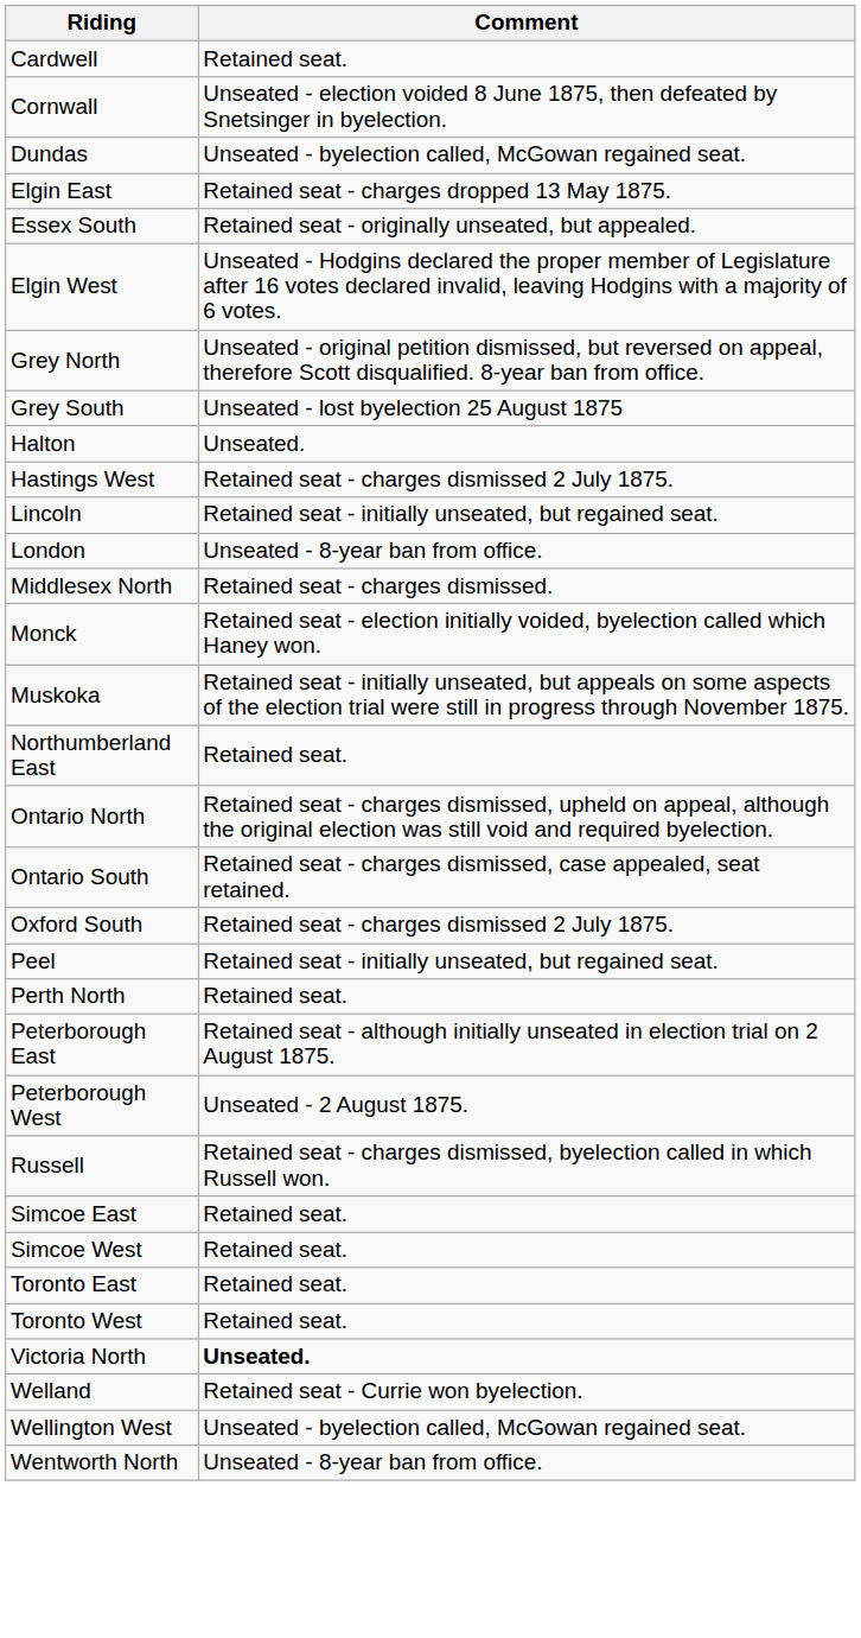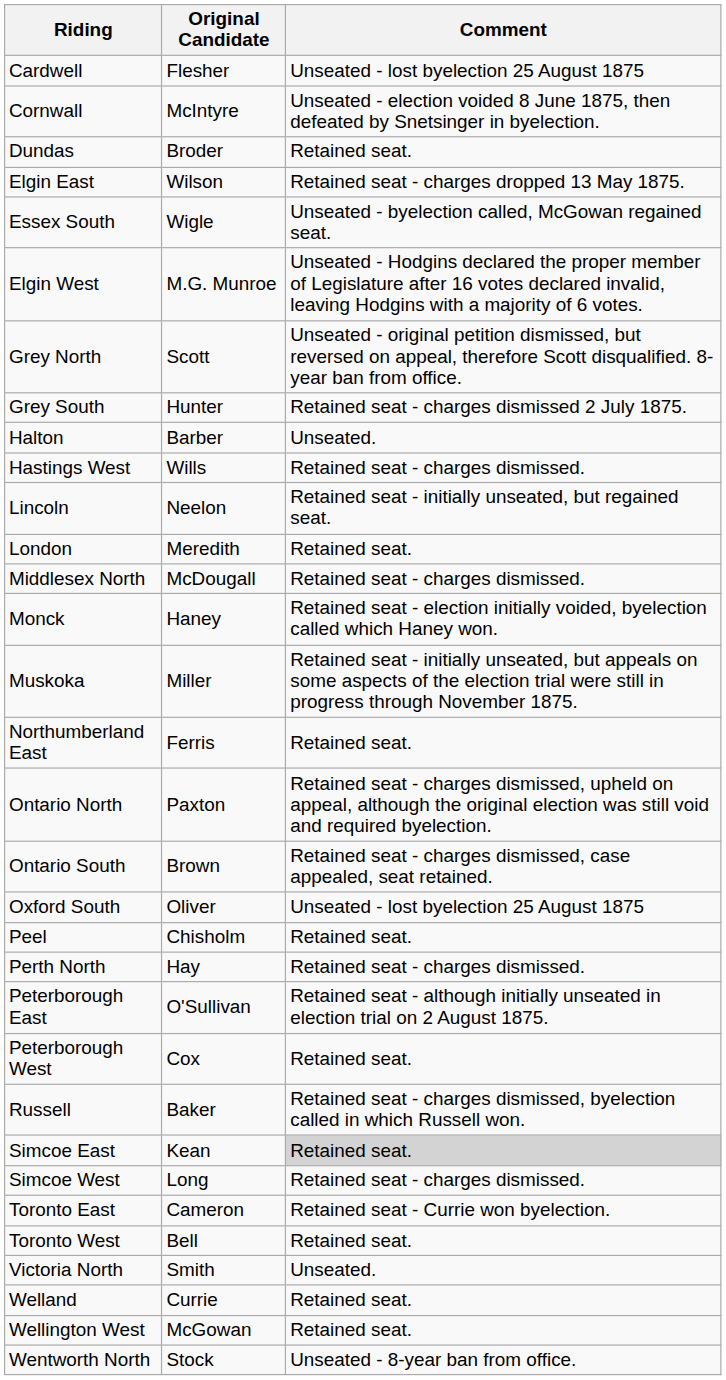 <table class="wikitable">
 <tr>
 <th>Riding</th>
+<th>Original Candidate</th>
 <th>Comment</th>
 </tr>
 <tr>
 <td>Cardwell</td>
-<td>Retained seat.</td>
+<td>Flesher</td>
+<td>Unseated - lost byelection 25 August 1875</td>
 </tr>
 <tr>
 <td>Cornwall</td>
+<td>McIntyre</td>
 <td>Unseated - election voided 8 June 1875, then defeated by Snetsinger in byelection.</td>
 </tr>
 <tr>
 <td>Dundas</td>
-<td>Unseated - byelection called, McGowan regained seat.</td>
+<td>Broder</td>
+<td>Retained seat.</td>
 </tr>
 <tr>
 <td>Elgin East</td>
+<td>Wilson</td>
 <td>Retained seat - charges dropped 13 May 1875.</td>
 </tr>
 <tr>
 <td>Essex South</td>
-<td>Retained seat - originally unseated, but appealed.</td>
+<td>Wigle</td>
+<td>Unseated - byelection called, McGowan regained seat.</td>
 </tr>
 <tr>
 <td>Elgin West</td>
+<td>M.G. Munroe</td>
 <td>Unseated - Hodgins declared the proper member of Legislature after 16 votes declared invalid, leaving Hodgins with a majority of 6 votes.</td>
 </tr>
 <tr>
 <td>Grey North</td>
+<td>Scott</td>
 <td>Unseated - original petition dismissed, but reversed on appeal, therefore Scott disqualified. 8-year ban from office.</td>
 </tr>
 <tr>
 <td>Grey South</td>
-<td>Unseated - lost byelection 25 August 1875</td>
+<td>Hunter</td>
+<td>Retained seat - charges dismissed 2 July 1875.</td>
 </tr>
 <tr>
 <td>Halton</td>
+<td>Barber</td>
 <td>Unseated.</td>
 </tr>
 <tr>
 <td>Hastings West</td>
-<td>Retained seat - charges dismissed 2 July 1875.</td>
+<td>Wills</td>
+<td>Retained seat - charges dismissed.</td>
 </tr>
 <tr>
 <td>Lincoln</td>
+<td>Neelon</td>
 <td>Retained seat - initially unseated, but regained seat.</td>
 </tr>
 <tr>
 <td>London</td>
-<td>Unseated - 8-year ban from office.</td>
+<td>Meredith</td>
+<td>Retained seat.</td>
 </tr>
 <tr>
 <td>Middlesex North</td>
+<td>McDougall</td>
 <td>Retained seat - charges dismissed.</td>
 </tr>
 <tr>
 <td>Monck</td>
+<td>Haney</td>
 <td>Retained seat - election initially voided, byelection called which Haney won.</td>
 </tr>
 <tr>
 <td>Muskoka</td>
+<td>Miller</td>
 <td>Retained seat - initially unseated, but appeals on some aspects of the election trial were still in progress through November 1875.</td>
 </tr>
 <tr>
 <td>Northumberland East</td>
+<td>Ferris</td>
 <td>Retained seat.</td>
 </tr>
 <tr>
 <td>Ontario North</td>
+<td>Paxton</td>
 <td>Retained seat - charges dismissed, upheld on appeal, although the original election was still void and required byelection.</td>
 </tr>
 <tr>
 <td>Ontario South</td>
+<td>Brown</td>
 <td>Retained seat - charges dismissed, case appealed, seat retained.</td>
 </tr>
 <tr>
 <td>Oxford South</td>
-<td>Retained seat - charges dismissed 2 July 1875.</td>
+<td>Oliver</td>
+<td>Unseated - lost byelection 25 August 1875</td>
 </tr>
 <tr>
 <td>Peel</td>
-<td>Retained seat - initially unseated, but regained seat.</td>
+<td>Chisholm</td>
+<td>Retained seat.</td>
 </tr>
 <tr>
 <td>Perth North</td>
-<td>Retained seat.</td>
+<td>Hay</td>
+<td>Retained seat - charges dismissed.</td>
 </tr>
 <tr>
 <td>Peterborough East</td>
+<td>O'Sullivan</td>
 <td>Retained seat - although initially unseated in election trial on 2 August 1875.</td>
 </tr>
 <tr>
 <td>Peterborough West</td>
-<td>Unseated - 2 August 1875.</td>
+<td>Cox</td>
+<td>Retained seat.</td>
 </tr>
 <tr>
 <td>Russell</td>
+<td>Baker</td>
 <td>Retained seat - charges dismissed, byelection called in which Russell won.</td>
 </tr>
 <tr>
 <td>Simcoe East</td>
-<td>Retained seat.</td>
+<td>Kean</td>
+<td style="background: lightgrey;">Retained seat.</td>
 </tr>
 <tr>
 <td>Simcoe West</td>
-<td>Retained seat.</td>
+<td>Long</td>
+<td>Retained seat - charges dismissed.</td>
 </tr>
 <tr>
 <td>Toronto East</td>
-<td>Retained seat.</td>
+<td>Cameron</td>
+<td>Retained seat - Currie won byelection.</td>
 </tr>
 <tr>
 <td>Toronto West</td>
+<td>Bell</td>
 <td>Retained seat.</td>
 </tr>
 <tr>
 <td>Victoria North</td>
-<td><strong>Unseated.</strong></td>
+<td>Smith</td>
+<td>Unseated.</td>
 </tr>
 <tr>
 <td>Welland</td>
-<td>Retained seat - Currie won byelection.</td>
+<td>Currie</td>
+<td>Retained seat.</td>
 </tr>
 <tr>
 <td>Wellington West</td>
-<td>Unseated - byelection called, McGowan regained seat.</td>
+<td>McGowan</td>
+<td>Retained seat.</td>
 </tr>
 <tr>
 <td>Wentworth North</td>
+<td>Stock</td>
 <td>Unseated - 8-year ban from office.</td>
 </tr>
 </table>
